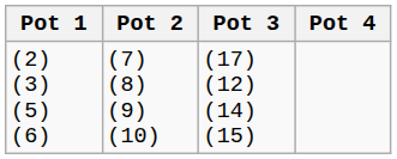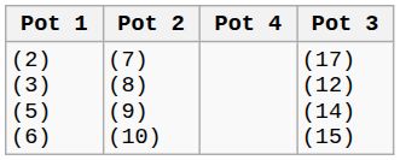 <table class="wikitable">
 <tr>
 <th width=20%>Pot 1</th>
 <th width=20%>Pot 2</th>
+<th width=20%>Pot 4</th>
 <th width=20%>Pot 3</th>
-<th width=20%>Pot 4</th>
 </tr>
 <tr>
 <td> (2)<br> (3)<br> (5)<br> (6)</td>
 <td> (7)<br> (8)<br> (9)<br> (10)</td>
+<td><br><br><br></td>
 <td> (17)<br> (12)<br> (14)<br> (15)</td>
-<td><br><br><br></td>
 </tr>
 </table>
